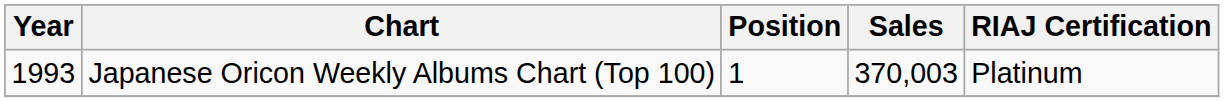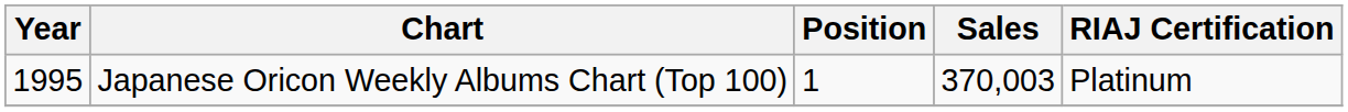 <table class="wikitable">
 <tr>
 <th>Year</th>
 <th>Chart</th>
 <th>Position</th>
 <th>Sales</th>
 <th>RIAJ Certification</th>
 </tr>
 <tr>
-<td>1993</td>
+<td>1995</td>
 <td>Japanese Oricon Weekly Albums Chart (Top 100)</td>
 <td>1</td>
 <td>370,003</td>
 <td>Platinum</td>
 </tr>
 <tr>
 </tr>
 </table>
